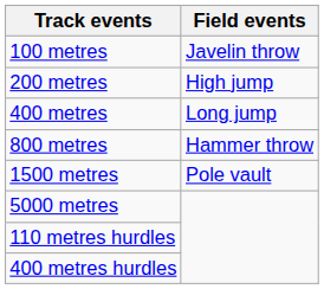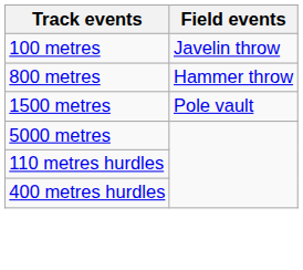 <table class=wikitable>
 <tr>
 <th>Track events</th>
 <th>Field events</th>
 </tr>
 <tr>
 <td><a href='#'>100 metres</a></td>
 <td><a href='#'>Javelin throw</a></td>
-</tr>
-<tr>
-<td><a href='#'>200 metres</a></td>
-<td><a href='#'>High jump</a></td>
-</tr>
-<tr>
-<td><a href='#'>400 metres</a></td>
-<td><a href='#'>Long jump</a></td>
 </tr>
 <tr>
 <td><a href='#'>800 metres</a></td>
 <td><a href='#'>Hammer throw</a></td>
 </tr>
 <tr>
 <td><a href='#'>1500 metres</a></td>
 <td><a href='#'>Pole vault</a></td>
 </tr>
 <tr>
 <td><a href='#'>5000 metres</a></td>
 </tr>
 <tr>
 <td><a href='#'>110 metres hurdles</a></td>
 </tr>
 <tr>
 <td><a href='#'>400 metres hurdles</a></td>
 </tr>
 </table>
